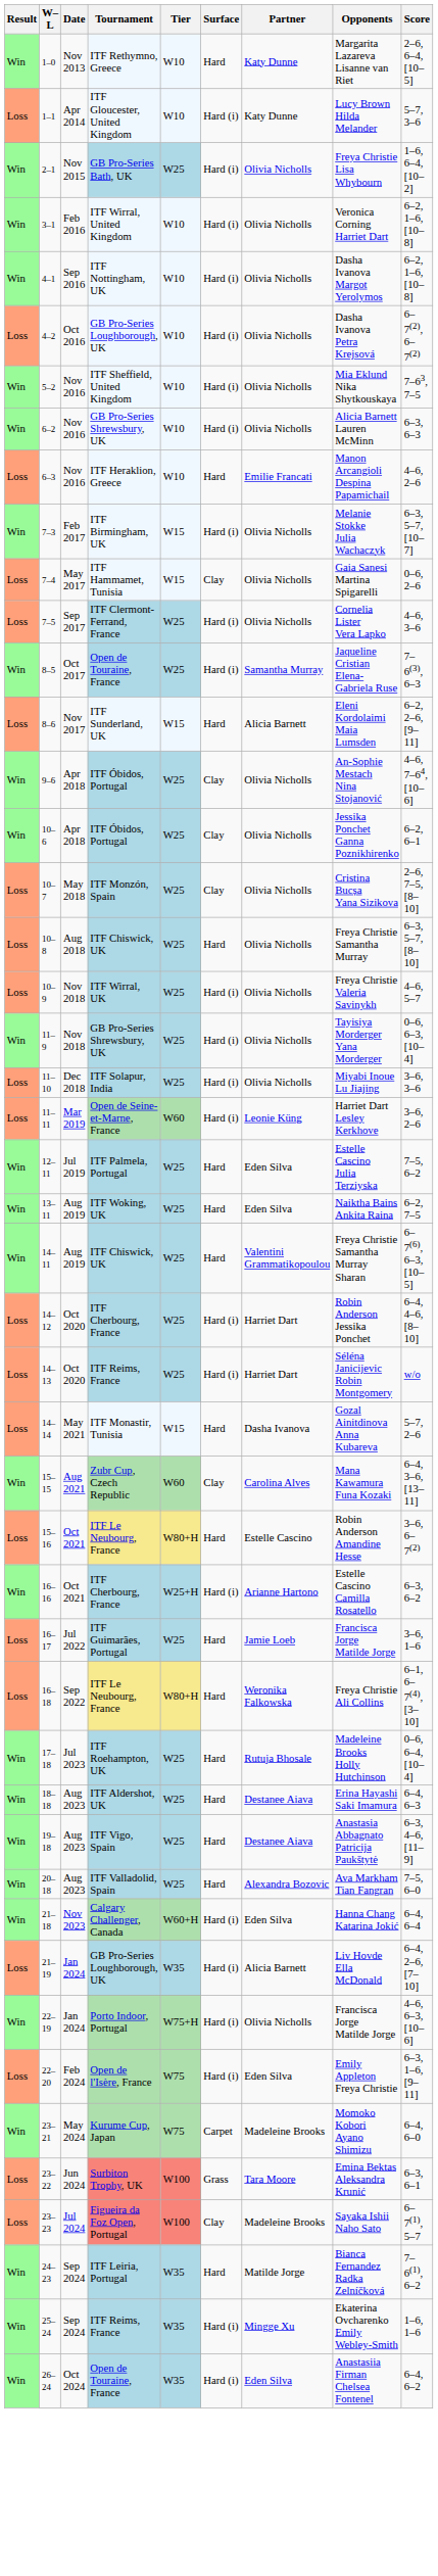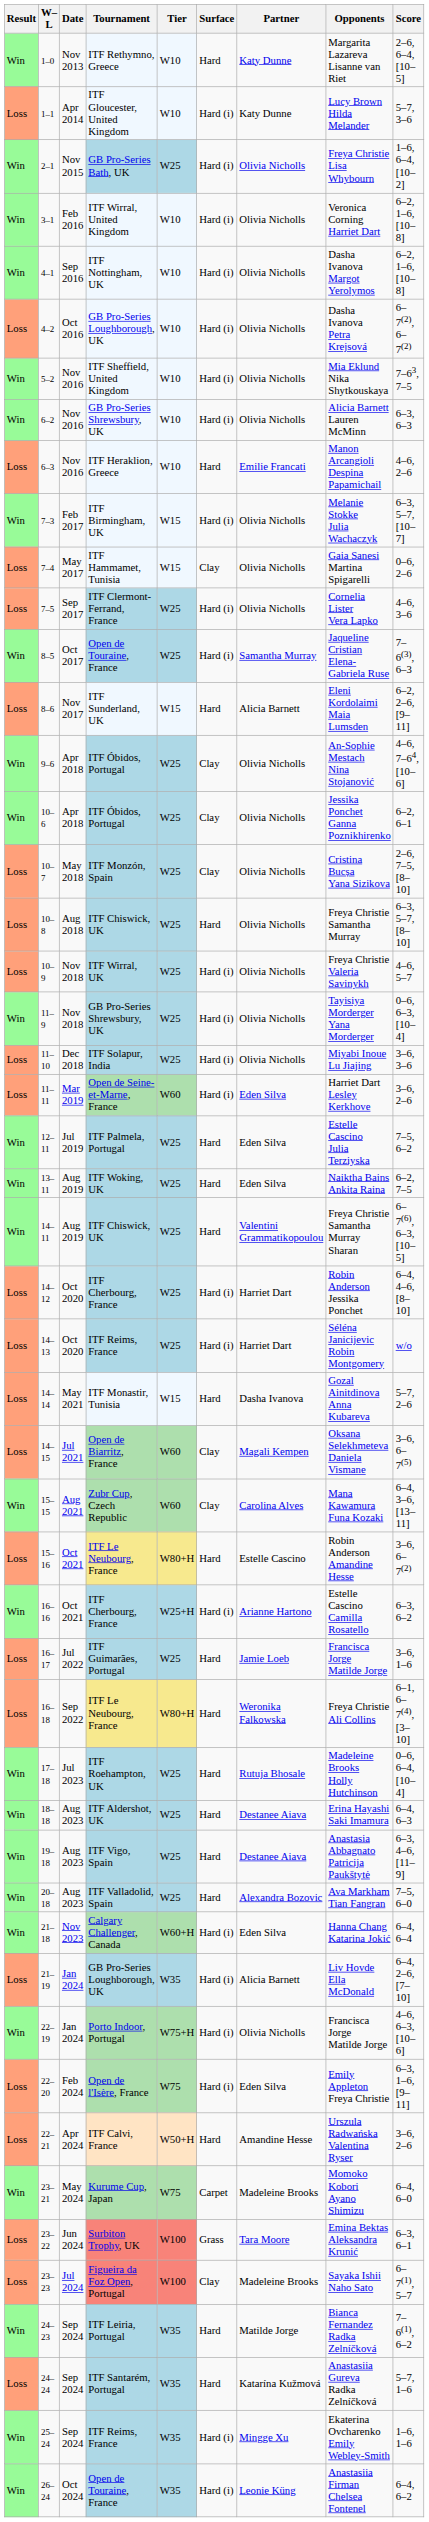 <table class="sortable wikitable nowrap">
 <tr>
 <th>Result</th>
 <th class=unsortable>W–L</th>
 <th>Date</th>
 <th>Tournament</th>
 <th>Tier</th>
 <th>Surface</th>
 <th>Partner</th>
 <th>Opponents</th>
 <th class="unsortable">Score</th>
 </tr>
 <tr>
 <td style="background:#98fb98;">Win</td>
 <td><small>1–0</small></td>
 <td>Nov 2013</td>
 <td style="background:#f0f8ff;">ITF Rethymno, Greece</td>
 <td style="background:#f0f8ff;">W10</td>
 <td>Hard</td>
 <td> <a href='#'>Katy Dunne</a></td>
 <td> Margarita Lazareva<br> Lisanne van Riet</td>
 <td>2–6, 6–4, [10–5]</td>
 </tr>
 <tr>
 <td style="background:#ffa07a;">Loss</td>
 <td><small>1–1</small></td>
 <td>Apr 2014</td>
 <td style="background:#f0f8ff;">ITF Gloucester, United Kingdom</td>
 <td style="background:#f0f8ff;">W10</td>
 <td>Hard (i)</td>
 <td> Katy Dunne</td>
 <td> <a href='#'>Lucy Brown</a><br> <a href='#'>Hilda Melander</a></td>
 <td>5–7, 3–6</td>
 </tr>
 <tr>
 <td style="background:#98fb98;">Win</td>
 <td><small>2–1</small></td>
 <td>Nov 2015</td>
 <td style="background:lightblue;"><a href='#'>GB Pro-Series Bath</a>, UK</td>
 <td style="background:lightblue;">W25</td>
 <td>Hard (i)</td>
 <td> <a href='#'>Olivia Nicholls</a></td>
 <td> <a href='#'>Freya Christie</a><br> <a href='#'>Lisa Whybourn</a></td>
 <td>1–6, 6–4, [10–2]</td>
 </tr>
 <tr>
 <td style="background:#98fb98;">Win</td>
 <td><small>3–1</small></td>
 <td>Feb 2016</td>
 <td style="background:#f0f8ff;">ITF Wirral, United Kingdom</td>
 <td style="background:#f0f8ff;">W10</td>
 <td>Hard (i)</td>
 <td> Olivia Nicholls</td>
 <td> Veronica Corning<br> <a href='#'>Harriet Dart</a></td>
 <td>6–2, 1–6, [10–8]</td>
 </tr>
 <tr>
 <td style="background:#98fb98;">Win</td>
 <td><small>4–1</small></td>
 <td>Sep 2016</td>
 <td style="background:#f0f8ff;">ITF Nottingham, UK</td>
 <td style="background:#f0f8ff;">W10</td>
 <td>Hard (i)</td>
 <td> Olivia Nicholls</td>
 <td> Dasha Ivanova<br> <a href='#'>Margot Yerolymos</a></td>
 <td>6–2, 1–6, [10–8]</td>
 </tr>
 <tr>
 <td style="background:#ffa07a;">Loss</td>
 <td><small>4–2</small></td>
 <td>Oct 2016</td>
 <td style="background:#f0f8ff;"><a href='#'>GB Pro-Series Loughborough</a>, UK</td>
 <td style="background:#f0f8ff;">W10</td>
 <td>Hard (i)</td>
 <td> Olivia Nicholls</td>
 <td> Dasha Ivanova<br> <a href='#'>Petra Krejsová</a></td>
 <td>6–7<sup>(2)</sup>, 6–7<sup>(2)</sup></td>
 </tr>
 <tr>
 <td style="background:#98fb98;">Win</td>
 <td><small>5–2</small></td>
 <td>Nov 2016</td>
 <td style="background:#f0f8ff;">ITF Sheffield, United Kingdom</td>
 <td style="background:#f0f8ff;">W10</td>
 <td>Hard (i)</td>
 <td> Olivia Nicholls</td>
 <td> <a href='#'>Mia Eklund</a><br> Nika Shytkouskaya</td>
 <td>7–6<sup>3</sup>, 7–5</td>
 </tr>
 <tr>
 <td style="background:#98fb98;">Win</td>
 <td><small>6–2</small></td>
 <td>Nov 2016</td>
 <td style="background:#f0f8ff;"><a href='#'>GB Pro-Series Shrewsbury</a>, UK</td>
 <td style="background:#f0f8ff;">W10</td>
 <td>Hard (i)</td>
 <td> Olivia Nicholls</td>
 <td> <a href='#'>Alicia Barnett</a><br> Lauren McMinn</td>
 <td>6–3, 6–3</td>
 </tr>
 <tr>
 <td style="background:#ffa07a;">Loss</td>
 <td><small>6–3</small></td>
 <td>Nov 2016</td>
 <td style="background:#f0f8ff;">ITF Heraklion, Greece</td>
 <td style="background:#f0f8ff;">W10</td>
 <td>Hard</td>
 <td> <a href='#'>Emilie Francati</a></td>
 <td> <a href='#'>Manon Arcangioli</a><br> <a href='#'>Despina Papamichail</a></td>
 <td>4–6, 2–6</td>
 </tr>
 <tr>
 <td style="background:#98fb98;">Win</td>
 <td><small>7–3</small></td>
 <td>Feb 2017</td>
 <td style="background:#f0f8ff;">ITF Birmingham, UK</td>
 <td style="background:#f0f8ff;">W15</td>
 <td>Hard (i)</td>
 <td> Olivia Nicholls</td>
 <td> <a href='#'>Melanie Stokke</a><br> <a href='#'>Julia Wachaczyk</a></td>
 <td>6–3, 5–7, [10–7]</td>
 </tr>
 <tr>
 <td style="background:#ffa07a;">Loss</td>
 <td><small>7–4</small></td>
 <td>May 2017</td>
 <td style="background:#f0f8ff;">ITF Hammamet, Tunisia</td>
 <td style="background:#f0f8ff;">W15</td>
 <td>Clay</td>
 <td> Olivia Nicholls</td>
 <td> <a href='#'>Gaia Sanesi</a><br> Martina Spigarelli</td>
 <td>0–6, 2–6</td>
 </tr>
 <tr>
 <td style="background:#ffa07a;">Loss</td>
 <td><small>7–5</small></td>
 <td>Sep 2017</td>
 <td style="background:lightblue;">ITF Clermont-Ferrand, France</td>
 <td style="background:lightblue;">W25</td>
 <td>Hard (i)</td>
 <td> Olivia Nicholls</td>
 <td> <a href='#'>Cornelia Lister</a><br> <a href='#'>Vera Lapko</a></td>
 <td>4–6, 3–6</td>
 </tr>
 <tr>
 <td style="background:#98fb98;">Win</td>
 <td><small>8–5</small></td>
 <td>Oct 2017</td>
 <td style="background:lightblue;"><a href='#'>Open de Touraine</a>, France</td>
 <td style="background:lightblue;">W25</td>
 <td>Hard (i)</td>
 <td> <a href='#'>Samantha Murray</a></td>
 <td> <a href='#'>Jaqueline Cristian</a><br> <a href='#'>Elena-Gabriela Ruse</a></td>
 <td>7–6<sup>(3)</sup>, 6–3</td>
 </tr>
 <tr>
 <td style="background:#ffa07a;">Loss</td>
 <td><small>8–6</small></td>
 <td>Nov 2017</td>
 <td style="background:#f0f8ff;">ITF Sunderland, UK</td>
 <td style="background:#f0f8ff;">W15</td>
 <td>Hard</td>
 <td> Alicia Barnett</td>
 <td> <a href='#'>Eleni Kordolaimi</a><br> <a href='#'>Maia Lumsden</a></td>
 <td>6–2, 2–6, [9–11]</td>
 </tr>
 <tr>
 <td style="background:#98fb98;">Win</td>
 <td><small>9–6</small></td>
 <td>Apr 2018</td>
 <td style="background:lightblue;">ITF Óbidos, Portugal</td>
 <td style="background:lightblue;">W25</td>
 <td>Clay</td>
 <td> Olivia Nicholls</td>
 <td> <a href='#'>An-Sophie Mestach</a><br> <a href='#'>Nina Stojanović</a></td>
 <td>4–6, 7–6<sup>4</sup>, [10–6]</td>
 </tr>
 <tr>
 <td style="background:#98fb98;">Win</td>
 <td><small>10–6</small></td>
 <td>Apr 2018</td>
 <td style="background:lightblue;">ITF Óbidos, Portugal</td>
 <td style="background:lightblue;">W25</td>
 <td>Clay</td>
 <td> Olivia Nicholls</td>
 <td> <a href='#'>Jessika Ponchet</a><br> <a href='#'>Ganna Poznikhirenko</a></td>
 <td>6–2, 6–1</td>
 </tr>
 <tr>
 <td style="background:#ffa07a;">Loss</td>
 <td><small>10–7</small></td>
 <td>May 2018</td>
 <td style="background:lightblue;">ITF Monzón, Spain</td>
 <td style="background:lightblue;">W25</td>
 <td>Clay</td>
 <td> Olivia Nicholls</td>
 <td> <a href='#'>Cristina Bucșa</a><br> <a href='#'>Yana Sizikova</a></td>
 <td>2–6, 7–5, [8–10]</td>
 </tr>
 <tr>
 <td style="background:#ffa07a;">Loss</td>
 <td><small>10–8</small></td>
 <td>Aug 2018</td>
 <td style="background:lightblue;">ITF Chiswick, UK</td>
 <td style="background:lightblue;">W25</td>
 <td>Hard</td>
 <td> Olivia Nicholls</td>
 <td> Freya Christie<br> Samantha Murray</td>
 <td>6–3, 5–7, [8–10]</td>
 </tr>
 <tr>
 <td style="background:#ffa07a;">Loss</td>
 <td><small>10–9</small></td>
 <td>Nov 2018</td>
 <td style="background:lightblue;">ITF Wirral, UK</td>
 <td style="background:lightblue;">W25</td>
 <td>Hard (i)</td>
 <td> Olivia Nicholls</td>
 <td> Freya Christie<br> <a href='#'>Valeria Savinykh</a></td>
 <td>4–6, 5–7</td>
 </tr>
 <tr>
 <td style="background:#98fb98;">Win</td>
 <td><small>11–9</small></td>
 <td>Nov 2018</td>
 <td style="background:lightblue;">GB Pro-Series Shrewsbury, UK</td>
 <td style="background:lightblue;">W25</td>
 <td>Hard (i)</td>
 <td> Olivia Nicholls</td>
 <td> <a href='#'>Tayisiya Morderger</a><br> <a href='#'>Yana Morderger</a></td>
 <td>0–6, 6–3, [10–4]</td>
 </tr>
 <tr>
 <td style="background:#ffa07a;">Loss</td>
 <td><small>11–10</small></td>
 <td>Dec 2018</td>
 <td style="background:lightblue;">ITF Solapur, India</td>
 <td style="background:lightblue;">W25</td>
 <td>Hard (i)</td>
 <td> Olivia Nicholls</td>
 <td> <a href='#'>Miyabi Inoue</a><br> <a href='#'>Lu Jiajing</a></td>
 <td>3–6, 3–6</td>
 </tr>
 <tr>
 <td style="background:#ffa07a;">Loss</td>
 <td><small>11–11</small></td>
 <td><a href='#'>Mar 2019</a></td>
 <td style="background:#addfad;"><a href='#'>Open de Seine-et-Marne</a>, France</td>
 <td style="background:#addfad;">W60</td>
 <td>Hard (i)</td>
-<td> <a href='#'>Leonie Küng</a></td>
+<td> <a href='#'>Eden Silva</a></td>
 <td> Harriet Dart<br> <a href='#'>Lesley Kerkhove</a></td>
 <td>3–6, 2–6</td>
 </tr>
 <tr>
 <td style="background:#98fb98;">Win</td>
 <td><small>12–11</small></td>
 <td>Jul 2019</td>
 <td style="background:lightblue;">ITF Palmela, Portugal</td>
 <td style="background:lightblue;">W25</td>
 <td>Hard</td>
 <td> Eden Silva</td>
 <td> <a href='#'>Estelle Cascino</a><br> <a href='#'>Julia Terziyska</a></td>
 <td>7–5, 6–2</td>
 </tr>
 <tr>
 <td style="background:#98fb98;">Win</td>
 <td><small>13–11</small></td>
 <td>Aug 2019</td>
 <td style="background:lightblue;">ITF Woking, UK</td>
 <td style="background:lightblue;">W25</td>
 <td>Hard</td>
 <td> Eden Silva</td>
 <td> <a href='#'>Naiktha Bains</a><br> <a href='#'>Ankita Raina</a></td>
 <td>6–2, 7–5</td>
 </tr>
 <tr>
 <td style="background:#98fb98;">Win</td>
 <td><small>14–11</small></td>
 <td>Aug 2019</td>
 <td style="background:lightblue;">ITF Chiswick, UK</td>
 <td style="background:lightblue;">W25</td>
 <td>Hard</td>
 <td> <a href='#'>Valentini Grammatikopoulou</a></td>
 <td> Freya Christie<br> Samantha Murray Sharan</td>
 <td>6–7<sup>(6)</sup>, 6–3, [10–5]</td>
 </tr>
 <tr>
 <td style="background:#ffa07a;">Loss</td>
 <td><small>14–12</small></td>
 <td>Oct 2020</td>
 <td style="background:lightblue;">ITF Cherbourg, France</td>
 <td style="background:lightblue;">W25</td>
 <td>Hard (i)</td>
 <td> Harriet Dart</td>
 <td> <a href='#'>Robin Anderson</a><br> Jessika Ponchet</td>
 <td>6–4, 4–6, [8–10]</td>
 </tr>
 <tr>
 <td style="background:#ffa07a;">Loss</td>
 <td><small>14–13</small></td>
 <td>Oct 2020</td>
 <td style="background:lightblue;">ITF Reims, France</td>
 <td style="background:lightblue;">W25</td>
 <td>Hard (i)</td>
 <td> Harriet Dart</td>
 <td> <a href='#'>Séléna Janicijevic</a><br> <a href='#'>Robin Montgomery</a></td>
 <td><a href='#'>w/o</a></td>
 </tr>
 <tr>
 <td style="background:#ffa07a;">Loss</td>
 <td><small>14–14</small></td>
 <td>May 2021</td>
 <td style="background:#f0f8ff;">ITF Monastir, Tunisia</td>
 <td style="background:#f0f8ff;">W15</td>
 <td>Hard</td>
 <td> Dasha Ivanova</td>
 <td> <a href='#'>Gozal Ainitdinova</a><br> <a href='#'>Anna Kubareva</a></td>
 <td>5–7, 2–6</td>
+</tr>
+<tr>
+<td style="background:#ffa07a;">Loss</td>
+<td><small>14–15</small></td>
+<td><a href='#'>Jul 2021</a></td>
+<td style="background:#addfad;"><a href='#'>Open de Biarritz</a>, France</td>
+<td style="background:#addfad;">W60</td>
+<td>Clay</td>
+<td> <a href='#'>Magali Kempen</a></td>
+<td> <a href='#'>Oksana Selekhmeteva</a><br> <a href='#'>Daniela Vismane</a></td>
+<td>3–6, 6–7<sup>(5)</sup></td>
 </tr>
 <tr>
 <td style="background:#98FB98;">Win</td>
 <td><small>15–15</small></td>
 <td><a href='#'>Aug 2021</a></td>
 <td style="background:#addfad;"><a href='#'>Zubr Cup</a>, Czech Republic</td>
 <td style="background:#addfad;">W60</td>
 <td>Clay</td>
 <td> <a href='#'>Carolina Alves</a></td>
 <td> <a href='#'>Mana Kawamura</a><br> <a href='#'>Funa Kozaki</a></td>
 <td>6–4, 3–6, [13–11]</td>
 </tr>
 <tr>
 <td bgcolor=ffa07a>Loss</td>
 <td><small>15–16</small></td>
 <td><a href='#'>Oct 2021</a></td>
 <td style="background:#f7e98e;"><a href='#'>ITF Le Neubourg</a>, France</td>
 <td style="background:#f7e98e;">W80+H</td>
 <td>Hard</td>
 <td> Estelle Cascino</td>
 <td> Robin Anderson<br> <a href='#'>Amandine Hesse</a></td>
 <td>3–6, 6–7<sup>(2)</sup></td>
 </tr>
 <tr>
 <td style="background:#98FB98;">Win</td>
 <td><small>16–16</small></td>
 <td>Oct 2021</td>
 <td style="background:lightblue;">ITF Cherbourg, France</td>
 <td style="background:lightblue;">W25+H</td>
 <td>Hard (i)</td>
 <td> <a href='#'>Arianne Hartono</a></td>
 <td> Estelle Cascino<br> <a href='#'>Camilla Rosatello</a></td>
 <td>6–3, 6–2</td>
 </tr>
 <tr>
 <td style="background:#ffa07a;">Loss</td>
 <td><small>16–17</small></td>
 <td>Jul 2022</td>
 <td style="background:lightblue;">ITF Guimarães, Portugal</td>
 <td style="background:lightblue;">W25</td>
 <td>Hard</td>
 <td> <a href='#'>Jamie Loeb</a></td>
 <td> <a href='#'>Francisca Jorge</a><br> <a href='#'>Matilde Jorge</a></td>
 <td>3–6, 1–6</td>
 </tr>
 <tr>
 <td style="background:#ffa07a;">Loss</td>
 <td><small>16–18</small></td>
 <td>Sep 2022</td>
 <td style="background:#f7e98e;">ITF Le Neubourg, France</td>
 <td style="background:#f7e98e;">W80+H</td>
 <td>Hard</td>
 <td> <a href='#'>Weronika Falkowska</a></td>
 <td> Freya Christie<br> <a href='#'>Ali Collins</a></td>
 <td>6–1, 6–7<sup>(4)</sup>, [3–10]</td>
 </tr>
 <tr>
 <td style="background:#98FB98;">Win</td>
 <td><small>17–18</small></td>
 <td>Jul 2023</td>
 <td style="background:lightblue;">ITF Roehampton, UK</td>
 <td style="background:lightblue;">W25</td>
 <td>Hard</td>
 <td> <a href='#'>Rutuja Bhosale</a></td>
 <td> <a href='#'>Madeleine Brooks</a><br> <a href='#'>Holly Hutchinson</a></td>
 <td>0–6, 6–4, [10–4]</td>
 </tr>
 <tr>
 <td style="background:#98FB98;">Win</td>
 <td><small>18–18</small></td>
 <td>Aug 2023</td>
 <td style="background:lightblue;">ITF Aldershot, UK</td>
 <td style="background:lightblue;">W25</td>
 <td>Hard</td>
 <td> <a href='#'>Destanee Aiava</a></td>
 <td> <a href='#'>Erina Hayashi</a><br> <a href='#'>Saki Imamura</a></td>
 <td>6–4, 6–3</td>
 </tr>
 <tr>
 <td style="background:#98FB98;">Win</td>
 <td><small>19–18</small></td>
 <td>Aug 2023</td>
 <td style="background:lightblue;">ITF Vigo, Spain</td>
 <td style="background:lightblue;">W25</td>
 <td>Hard</td>
 <td> <a href='#'>Destanee Aiava</a></td>
 <td> <a href='#'>Anastasia Abbagnato</a><br> <a href='#'>Patricija Paukštytė</a></td>
 <td>6–3, 4–6, [11–9]</td>
 </tr>
 <tr>
 <td style="background:#98FB98;">Win</td>
 <td><small>20–18</small></td>
 <td>Aug 2023</td>
 <td style="background:lightblue;">ITF Valladolid, Spain</td>
 <td style="background:lightblue;">W25</td>
 <td>Hard</td>
 <td> <a href='#'>Alexandra Bozovic</a></td>
 <td> <a href='#'>Ava Markham</a><br> <a href='#'>Tian Fangran</a></td>
 <td>7–5, 6–0</td>
 </tr>
 <tr>
 <td style="background:#98FB98;">Win</td>
 <td><small>21–18</small></td>
 <td><a href='#'>Nov 2023</a></td>
 <td style="background:#addfad;"><a href='#'>Calgary Challenger</a>, Canada</td>
 <td style="background:#addfad;">W60+H</td>
 <td>Hard (i)</td>
 <td> Eden Silva</td>
 <td> <a href='#'>Hanna Chang</a><br> <a href='#'>Katarina Jokić</a></td>
 <td>6–4, 6–4</td>
 </tr>
 <tr>
 <td style="background:#ffa07a;">Loss</td>
 <td><small>21–19</small></td>
 <td><a href='#'>Jan 2024</a></td>
 <td style="background:lightblue;">GB Pro-Series Loughborough, UK</td>
 <td style="background:lightblue;">W35</td>
 <td>Hard (i)</td>
 <td> Alicia Barnett</td>
 <td> <a href='#'>Liv Hovde</a><br> <a href='#'>Ella McDonald</a></td>
 <td>6–4, 2–6, [7–10]</td>
 </tr>
 <tr>
 <td style="background:#98FB98;">Win</td>
 <td><small>22–19</small></td>
 <td>Jan 2024</td>
 <td style="background:#addfad;"><a href='#'>Porto Indoor</a>, Portugal</td>
 <td style="background:#addfad;">W75+H</td>
 <td>Hard (i)</td>
 <td> Olivia Nicholls</td>
 <td> Francisca Jorge<br> Matilde Jorge</td>
 <td>4–6, 6–3, [10–6]</td>
 </tr>
 <tr>
 <td style="background:#ffa07a;">Loss</td>
 <td><small>22–20</small></td>
 <td>Feb 2024</td>
 <td style="background:#addfad;"><a href='#'>Open de l'Isère</a>, France</td>
 <td style="background:#addfad;">W75</td>
 <td>Hard (i)</td>
 <td> Eden Silva</td>
 <td> <a href='#'>Emily Appleton</a><br> Freya Christie</td>
 <td>6–3, 1–6, [9–11]</td>
 </tr>
 <tr>
+<td style="background:#ffa07a;">Loss</td>
+<td><small>22–21</small></td>
+<td>Apr 2024</td>
+<td style="background:#ffe4c4;">ITF Calvi, France</td>
+<td style="background:#ffe4c4;">W50+H</td>
+<td>Hard</td>
+<td> Amandine Hesse</td>
+<td> <a href='#'>Urszula Radwańska</a><br> <a href='#'>Valentina Ryser</a></td>
+<td>3–6, 2–6</td>
+</tr>
+<tr>
 <td style="background:#98FB98;">Win</td>
 <td><small>23–21</small></td>
 <td>May 2024</td>
 <td style="background:#addfad;"><a href='#'>Kurume Cup</a>, Japan</td>
 <td style="background:#addfad;">W75</td>
 <td>Carpet</td>
 <td> Madeleine Brooks</td>
 <td> <a href='#'>Momoko Kobori</a><br> <a href='#'>Ayano Shimizu</a></td>
 <td>6–4, 6–0</td>
 </tr>
 <tr>
 <td style="background:#ffa07a;">Loss</td>
 <td><small>23–22</small></td>
 <td>Jun 2024</td>
 <td style="background:#f88379;"><a href='#'>Surbiton Trophy</a>, UK</td>
 <td style="background:#f88379;">W100</td>
 <td>Grass</td>
 <td> <a href='#'>Tara Moore</a></td>
 <td> <a href='#'>Emina Bektas</a><br> <a href='#'>Aleksandra Krunić</a></td>
 <td>6–3, 6–1</td>
 </tr>
 <tr>
 <td style="background:#ffa07a;">Loss</td>
 <td><small>23–23</small></td>
 <td><a href='#'>Jul 2024</a></td>
 <td style="background:#f88379;"><a href='#'>Figueira da Foz Open</a>, Portugal</td>
 <td style="background:#f88379;">W100</td>
 <td>Clay</td>
 <td> Madeleine Brooks</td>
 <td> <a href='#'>Sayaka Ishii</a><br> <a href='#'>Naho Sato</a></td>
 <td>6–7<sup>(1)</sup>, 5–7</td>
 </tr>
 <tr>
 <td style="background:#98FB98;">Win</td>
 <td><small>24–23</small></td>
 <td>Sep 2024</td>
 <td style="background:lightblue;">ITF Leiria, Portugal</td>
 <td style="background:lightblue;">W35</td>
 <td>Hard</td>
 <td> Matilde Jorge</td>
 <td> <a href='#'>Bianca Fernandez</a><br> <a href='#'>Radka Zelníčková</a></td>
 <td>7–6<sup>(1)</sup>, 6–2</td>
 </tr>
 <tr>
+<td style="background:#ffa07a;">Loss</td>
+<td><small>24–24</small></td>
+<td>Sep 2024</td>
+<td style="background:lightblue;">ITF Santarém, Portugal</td>
+<td style="background:lightblue;">W35</td>
+<td>Hard</td>
+<td> Katarína Kužmová</td>
+<td> <a href='#'>Anastasiia Gureva</a><br> Radka Zelníčková</td>
+<td>5–7, 1–6</td>
+</tr>
+<tr>
 <td style="background:#98FB98;">Win</td>
 <td><small>25–24</small></td>
 <td>Sep 2024</td>
 <td style="background:lightblue;">ITF Reims, France</td>
 <td style="background:lightblue;">W35</td>
 <td>Hard (i)</td>
 <td> <a href='#'>Mingge Xu</a></td>
 <td> Ekaterina Ovcharenko<br> <a href='#'>Emily Webley-Smith</a></td>
 <td>1–6, 1–6</td>
 </tr>
 <tr>
 <td style="background:#98fb98;">Win</td>
 <td><small>26–24</small></td>
 <td>Oct 2024</td>
 <td style="background:lightblue;"><a href='#'>Open de Touraine</a>, France</td>
 <td style="background:lightblue;">W35</td>
 <td>Hard (i)</td>
-<td> <a href='#'>Eden Silva</a></td>
+<td> <a href='#'>Leonie Küng</a></td>
 <td> <a href='#'>Anastasiia Firman</a><br> <a href='#'>Chelsea Fontenel</a></td>
 <td>6–4, 6–2</td>
 </tr>
 </table>
